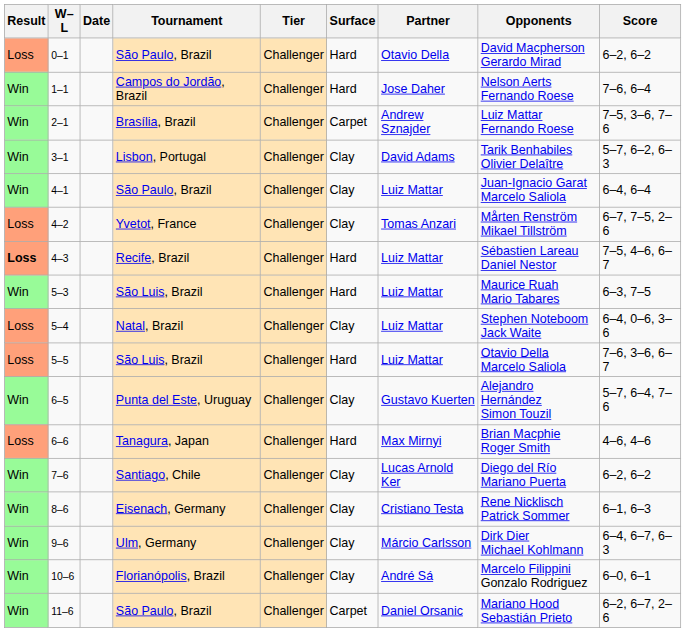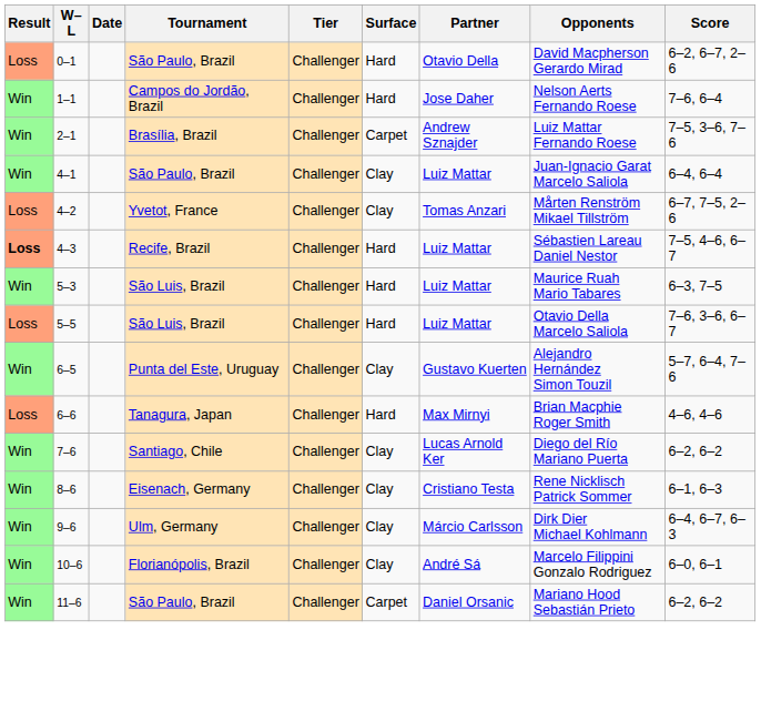 <table class="sortable wikitable">
 <tr>
 <th>Result</th>
 <th class="unsortable">W–L</th>
 <th>Date</th>
 <th>Tournament</th>
 <th>Tier</th>
 <th>Surface</th>
 <th>Partner</th>
 <th>Opponents</th>
 <th class="unsortable">Score</th>
 </tr>
 <tr>
 <td style="background:#ffa07a;">Loss</td>
 <td><small>0–1</small></td>
 <td></td>
 <td style="background:moccasin;"><a href='#'>São Paulo</a>, Brazil</td>
 <td style="background:moccasin;">Challenger</td>
 <td>Hard</td>
 <td> <a href='#'>Otavio Della</a></td>
 <td> <a href='#'>David Macpherson</a> <br>  <a href='#'>Gerardo Mirad</a></td>
-<td>6–2, 6–2</td>
+<td>6–2, 6–7, 2–6</td>
 </tr>
 <tr>
 <td style="background:#98fb98;">Win</td>
 <td><small>1–1</small></td>
 <td></td>
 <td style="background:moccasin;"><a href='#'>Campos do Jordão</a>, Brazil</td>
 <td style="background:moccasin;">Challenger</td>
 <td>Hard</td>
 <td> <a href='#'>Jose Daher</a></td>
 <td> <a href='#'>Nelson Aerts</a> <br>  <a href='#'>Fernando Roese</a></td>
 <td>7–6, 6–4</td>
 </tr>
 <tr>
 <td style="background:#98fb98;">Win</td>
 <td><small>2–1</small></td>
 <td></td>
 <td style="background:moccasin;"><a href='#'>Brasília</a>, Brazil</td>
 <td style="background:moccasin;">Challenger</td>
 <td>Carpet</td>
 <td> <a href='#'>Andrew Sznajder</a></td>
 <td> <a href='#'>Luiz Mattar</a> <br>  <a href='#'>Fernando Roese</a></td>
 <td>7–5, 3–6, 7–6</td>
-</tr>
-<tr>
-<td style="background:#98fb98;">Win</td>
-<td><small>3–1</small></td>
-<td></td>
-<td style="background:moccasin;"><a href='#'>Lisbon</a>, Portugal</td>
-<td style="background:moccasin;">Challenger</td>
-<td>Clay</td>
-<td> <a href='#'>David Adams</a></td>
-<td> <a href='#'>Tarik Benhabiles</a> <br>  <a href='#'>Olivier Delaître</a></td>
-<td>5–7, 6–2, 6–3</td>
 </tr>
 <tr>
 <td style="background:#98fb98;">Win</td>
 <td><small>4–1</small></td>
 <td></td>
 <td style="background:moccasin;"><a href='#'>São Paulo</a>, Brazil</td>
 <td style="background:moccasin;">Challenger</td>
 <td>Clay</td>
 <td> <a href='#'>Luiz Mattar</a></td>
 <td> <a href='#'>Juan-Ignacio Garat</a> <br>  <a href='#'>Marcelo Saliola</a></td>
 <td>6–4, 6–4</td>
 </tr>
 <tr>
 <td style="background:#ffa07a;">Loss</td>
 <td><small>4–2</small></td>
 <td></td>
 <td style="background:moccasin;"><a href='#'>Yvetot</a>, France</td>
 <td style="background:moccasin;">Challenger</td>
 <td>Clay</td>
 <td> <a href='#'>Tomas Anzari</a></td>
 <td> <a href='#'>Mårten Renström</a> <br>  <a href='#'>Mikael Tillström</a></td>
 <td>6–7, 7–5, 2–6</td>
 </tr>
 <tr>
 <td style="background:#ffa07a;"><strong>Loss</strong></td>
 <td><small>4–3</small></td>
 <td></td>
 <td style="background:moccasin;"><a href='#'>Recife</a>, Brazil</td>
 <td style="background:moccasin;">Challenger</td>
 <td>Hard</td>
 <td> <a href='#'>Luiz Mattar</a></td>
 <td> <a href='#'>Sébastien Lareau</a> <br>  <a href='#'>Daniel Nestor</a></td>
 <td>7–5, 4–6, 6–7</td>
 </tr>
 <tr>
 <td style="background:#98fb98;">Win</td>
 <td><small>5–3</small></td>
 <td></td>
 <td style="background:moccasin;"><a href='#'>São Luis</a>, Brazil</td>
 <td style="background:moccasin;">Challenger</td>
 <td>Hard</td>
 <td> <a href='#'>Luiz Mattar</a></td>
 <td> <a href='#'>Maurice Ruah</a> <br>  <a href='#'>Mario Tabares</a></td>
 <td>6–3, 7–5</td>
-</tr>
-<tr>
-<td style="background:#ffa07a;">Loss</td>
-<td><small>5–4</small></td>
-<td></td>
-<td style="background:moccasin;"><a href='#'>Natal</a>, Brazil</td>
-<td style="background:moccasin;">Challenger</td>
-<td>Clay</td>
-<td> <a href='#'>Luiz Mattar</a></td>
-<td> <a href='#'>Stephen Noteboom</a> <br>  <a href='#'>Jack Waite</a></td>
-<td>6–4, 0–6, 3–6</td>
 </tr>
 <tr>
 <td style="background:#ffa07a;">Loss</td>
 <td><small>5–5</small></td>
 <td></td>
 <td style="background:moccasin;"><a href='#'>São Luis</a>, Brazil</td>
 <td style="background:moccasin;">Challenger</td>
 <td>Hard</td>
 <td> <a href='#'>Luiz Mattar</a></td>
 <td> <a href='#'>Otavio Della</a> <br>  <a href='#'>Marcelo Saliola</a></td>
 <td>7–6, 3–6, 6–7</td>
 </tr>
 <tr>
 <td style="background:#98fb98;">Win</td>
 <td><small>6–5</small></td>
 <td></td>
 <td style="background:moccasin;"><a href='#'>Punta del Este</a>, Uruguay</td>
 <td style="background:moccasin;">Challenger</td>
 <td>Clay</td>
 <td> <a href='#'>Gustavo Kuerten</a></td>
 <td> <a href='#'>Alejandro Hernández</a> <br>  <a href='#'>Simon Touzil</a></td>
 <td>5–7, 6–4, 7–6</td>
 </tr>
 <tr>
 <td style="background:#ffa07a;">Loss</td>
 <td><small>6–6</small></td>
 <td></td>
 <td style="background:moccasin;"><a href='#'>Tanagura</a>, Japan</td>
 <td style="background:moccasin;">Challenger</td>
 <td>Hard</td>
 <td> <a href='#'>Max Mirnyi</a></td>
 <td> <a href='#'>Brian Macphie</a> <br>  <a href='#'>Roger Smith</a></td>
 <td>4–6, 4–6</td>
 </tr>
 <tr>
 <td style="background:#98fb98;">Win</td>
 <td><small>7–6</small></td>
 <td></td>
 <td style="background:moccasin;"><a href='#'>Santiago</a>, Chile</td>
 <td style="background:moccasin;">Challenger</td>
 <td>Clay</td>
 <td> <a href='#'>Lucas Arnold Ker</a></td>
 <td> <a href='#'>Diego del Río</a> <br>  <a href='#'>Mariano Puerta</a></td>
 <td>6–2, 6–2</td>
 </tr>
 <tr>
 <td style="background:#98fb98;">Win</td>
 <td><small>8–6</small></td>
 <td></td>
 <td style="background:moccasin;"><a href='#'>Eisenach</a>, Germany</td>
 <td style="background:moccasin;">Challenger</td>
 <td>Clay</td>
 <td> <a href='#'>Cristiano Testa</a></td>
 <td> <a href='#'>Rene Nicklisch</a> <br>  <a href='#'>Patrick Sommer</a></td>
 <td>6–1, 6–3</td>
 </tr>
 <tr>
 <td style="background:#98fb98;">Win</td>
 <td><small>9–6</small></td>
 <td></td>
 <td style="background:moccasin;"><a href='#'>Ulm</a>, Germany</td>
 <td style="background:moccasin;">Challenger</td>
 <td>Clay</td>
 <td> <a href='#'>Márcio Carlsson</a></td>
 <td> <a href='#'>Dirk Dier</a> <br>  <a href='#'>Michael Kohlmann</a></td>
 <td>6–4, 6–7, 6–3</td>
 </tr>
 <tr>
 <td style="background:#98fb98;">Win</td>
 <td><small>10–6</small></td>
 <td></td>
 <td style="background:moccasin;"><a href='#'>Florianópolis</a>, Brazil</td>
 <td style="background:moccasin;">Challenger</td>
 <td>Clay</td>
 <td> <a href='#'>André Sá</a></td>
 <td> <a href='#'>Marcelo Filippini</a> <br>  Gonzalo Rodriguez</td>
 <td>6–0, 6–1</td>
 </tr>
 <tr>
 <td style="background:#98fb98;">Win</td>
 <td><small>11–6</small></td>
 <td></td>
 <td style="background:moccasin;"><a href='#'>São Paulo</a>, Brazil</td>
 <td style="background:moccasin;">Challenger</td>
 <td>Carpet</td>
 <td> <a href='#'>Daniel Orsanic</a></td>
 <td> <a href='#'>Mariano Hood</a> <br>  <a href='#'>Sebastián Prieto</a></td>
-<td>6–2, 6–7, 2–6</td>
+<td>6–2, 6–2</td>
 </tr>
 </table>
